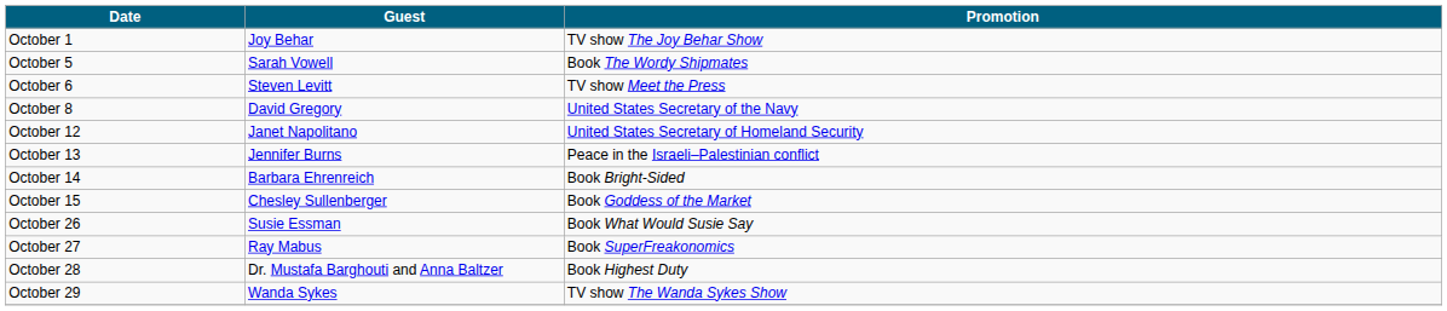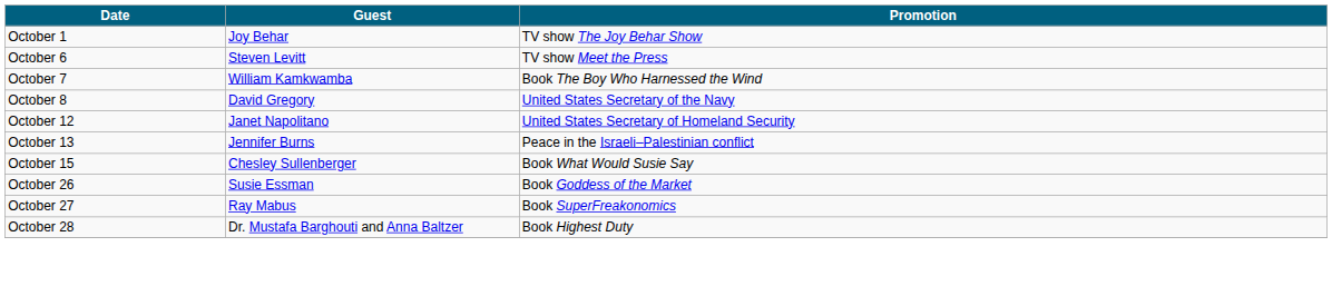 <table class="wikitable" width="100%">
 <tr bgcolor="#CCCCCC">
 <th width="15%" style="background:#006080; color:#FFFFFF">Date</th>
 <th width="20%" style="background:#006080; color:#FFFFFF">Guest</th>
 <th width="55%" style="background:#006080; color:#FFFFFF">Promotion</th>
 </tr>
 <tr>
 <td>October 1</td>
 <td><a href='#'>Joy Behar</a></td>
 <td>TV show <em><a href='#'>The Joy Behar Show</a></em></td>
 </tr>
 <tr>
-<td>October 5</td>
-<td><a href='#'>Sarah Vowell</a></td>
-<td>Book <em><a href='#'>The Wordy Shipmates</a></em></td>
-</tr>
-<tr>
 <td>October 6</td>
 <td><a href='#'>Steven Levitt</a></td>
 <td>TV show <em><a href='#'>Meet the Press</a></em></td>
+</tr>
+<tr>
+<td>October 7</td>
+<td><a href='#'>William Kamkwamba</a></td>
+<td>Book <em>The Boy Who Harnessed the Wind</em></td>
 </tr>
 <tr>
 <td>October 8</td>
 <td><a href='#'>David Gregory</a></td>
 <td><a href='#'>United States Secretary of the Navy</a></td>
 </tr>
 <tr>
 <td>October 12</td>
 <td><a href='#'>Janet Napolitano</a></td>
 <td><a href='#'>United States Secretary of Homeland Security</a></td>
 </tr>
 <tr>
 <td>October 13</td>
 <td><a href='#'>Jennifer Burns</a></td>
 <td>Peace in the <a href='#'>Israeli–Palestinian conflict</a></td>
 </tr>
 <tr>
-<td>October 14</td>
-<td><a href='#'>Barbara Ehrenreich</a></td>
-<td>Book <em>Bright-Sided</em></td>
-</tr>
-<tr>
 <td>October 15</td>
 <td><a href='#'>Chesley Sullenberger</a></td>
-<td>Book <em><a href='#'>Goddess of the Market</a></em></td>
+<td>Book <em>What Would Susie Say</em></td>
 </tr>
 <tr>
 <td>October 26</td>
 <td><a href='#'>Susie Essman</a></td>
-<td>Book <em>What Would Susie Say</em></td>
+<td>Book <em><a href='#'>Goddess of the Market</a></em></td>
 </tr>
 <tr>
 <td>October 27</td>
 <td><a href='#'>Ray Mabus</a></td>
 <td>Book <em><a href='#'>SuperFreakonomics</a></em></td>
 </tr>
 <tr>
 <td>October 28</td>
 <td>Dr. <a href='#'>Mustafa Barghouti</a> and <a href='#'>Anna Baltzer</a></td>
 <td>Book <em>Highest Duty</em></td>
 </tr>
 <tr>
-<td>October 29</td>
-<td><a href='#'>Wanda Sykes</a></td>
-<td>TV show <em><a href='#'>The Wanda Sykes Show</a></em></td>
-</tr>
-<tr>
 </tr>
 </table>
